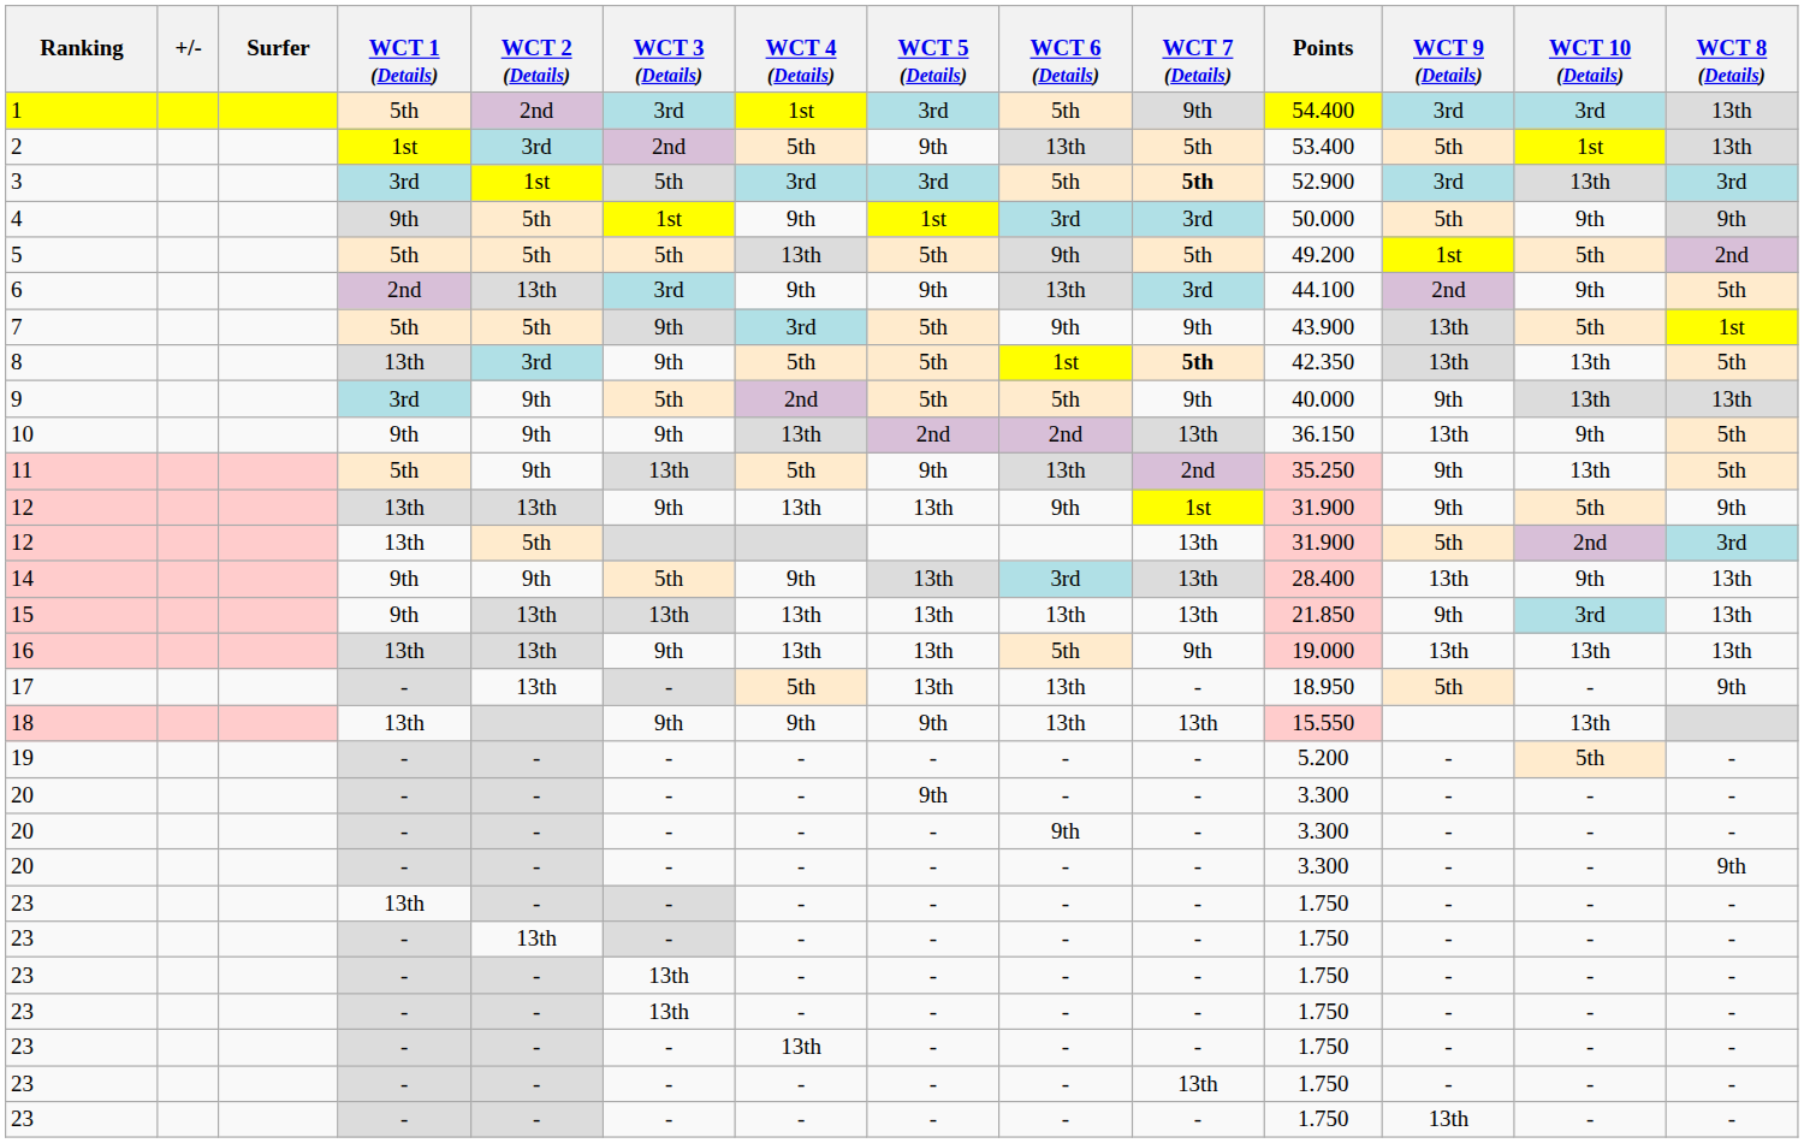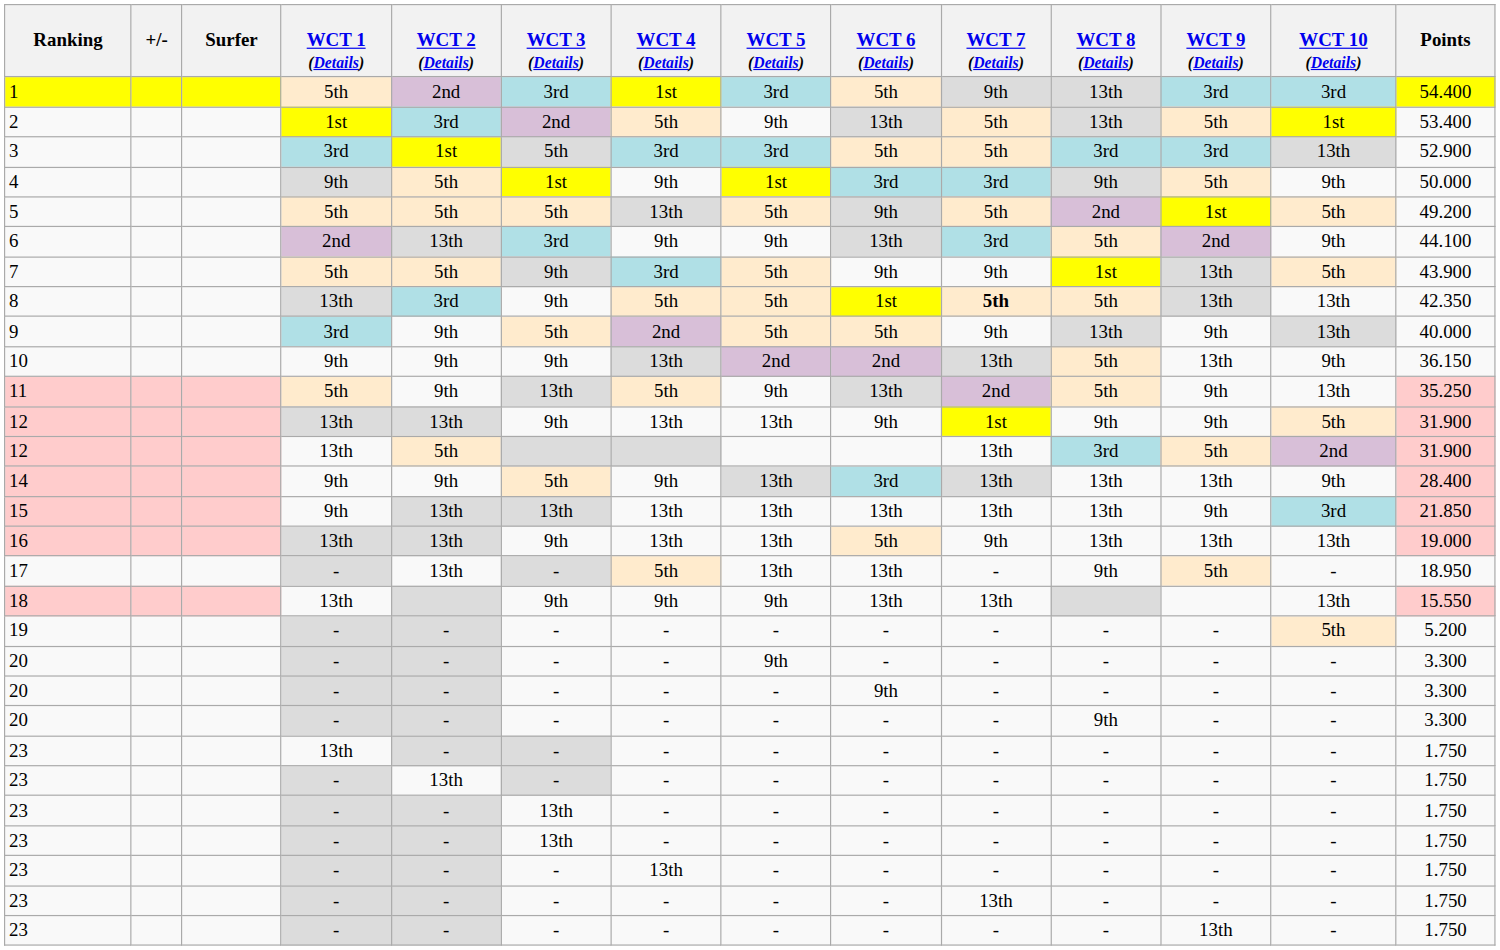 <table class="wikitable" style="width:100%; text-align: center">
 <tr>
 <th>Ranking</th>
 <th>+/-</th>
 <th>Surfer</th>
 <th> <br> <a href='#'>WCT 1</a> <br><small><em>(<a href='#'>Details</a>)</em></small></th>
 <th> <br> <a href='#'>WCT 2</a> <br><small><em>(<a href='#'>Details</a>)</em></small></th>
 <th> <br> <a href='#'>WCT 3</a> <br><small><em>(<a href='#'>Details</a>)</em></small></th>
 <th> <br> <a href='#'>WCT 4</a> <br><small><em>(<a href='#'>Details</a>)</em></small></th>
 <th> <br> <a href='#'>WCT 5</a> <br><small><em>(<a href='#'>Details</a>)</em></small></th>
 <th> <br> <a href='#'>WCT 6</a> <br><small><em>(<a href='#'>Details</a>)</em></small></th>
 <th> <br> <a href='#'>WCT 7</a> <br><small><em>(<a href='#'>Details</a>)</em></small></th>
-<th>Points</th>
+<th> <br> <a href='#'>WCT 8</a> <br><small><em>(<a href='#'>Details</a>)</em></small></th>
 <th> <br> <a href='#'>WCT 9</a> <br><small><em>(<a href='#'>Details</a>)</em></small></th>
 <th> <br> <a href='#'>WCT 10</a> <br><small><em>(<a href='#'>Details</a>)</em></small></th>
-<th> <br> <a href='#'>WCT 8</a> <br><small><em>(<a href='#'>Details</a>)</em></small></th>
+<th>Points</th>
 </tr>
 <tr>
 <td align=left bgcolor=yellow>1</td>
 <td bgcolor=yellow></td>
 <td align=left bgcolor=yellow></td>
 <td bgcolor=ffebcd>5th</td>
 <td bgcolor=thistle>2nd</td>
 <td bgcolor=#B0E0E6>3rd</td>
 <td bgcolor=yellow>1st</td>
 <td bgcolor=#B0E0E6>3rd</td>
 <td bgcolor=ffebcd>5th</td>
 <td bgcolor="#dcdcdc">9th</td>
-<td bgcolor=yellow>54.400</td>
+<td bgcolor="#dcdcdc">13th</td>
 <td bgcolor=#B0E0E6>3rd</td>
 <td bgcolor=#B0E0E6>3rd</td>
-<td bgcolor="#dcdcdc">13th</td>
+<td bgcolor=yellow>54.400</td>
 </tr>
 <tr>
 <td align=left>2</td>
 <td></td>
 <td align=left></td>
 <td bgcolor=yellow>1st</td>
 <td bgcolor=#B0E0E6>3rd</td>
 <td bgcolor=thistle>2nd</td>
 <td bgcolor=ffebcd>5th</td>
 <td>9th</td>
 <td bgcolor="#dcdcdc">13th</td>
 <td bgcolor=ffebcd>5th</td>
-<td>53.400</td>
+<td bgcolor="#dcdcdc">13th</td>
 <td bgcolor=ffebcd>5th</td>
 <td bgcolor=yellow>1st</td>
-<td bgcolor="#dcdcdc">13th</td>
+<td>53.400</td>
 </tr>
 <tr>
 <td align=left>3</td>
 <td></td>
 <td align=left></td>
 <td bgcolor=#B0E0E6>3rd</td>
 <td bgcolor=yellow>1st</td>
 <td bgcolor="#dcdcdc">5th</td>
 <td bgcolor=#B0E0E6>3rd</td>
 <td bgcolor=#B0E0E6>3rd</td>
 <td bgcolor=ffebcd>5th</td>
-<td bgcolor=ffebcd><strong>5th</strong></td>
-<td>52.900</td>
+<td bgcolor=ffebcd>5th</td>
+<td bgcolor=#B0E0E6>3rd</td>
 <td bgcolor=#B0E0E6>3rd</td>
 <td bgcolor="#dcdcdc">13th</td>
-<td bgcolor=#B0E0E6>3rd</td>
+<td>52.900</td>
 </tr>
 <tr>
 <td style="text-align:left">4</td>
 <td></td>
 <td style="text-align:left"></td>
 <td bgcolor="#dcdcdc">9th</td>
 <td bgcolor=ffebcd>5th</td>
 <td bgcolor=yellow>1st</td>
 <td>9th</td>
 <td bgcolor=yellow>1st</td>
 <td bgcolor=#B0E0E6>3rd</td>
 <td bgcolor=#B0E0E6>3rd</td>
-<td>50.000</td>
+<td bgcolor="#dcdcdc">9th</td>
 <td bgcolor=ffebcd>5th</td>
 <td>9th</td>
-<td bgcolor="#dcdcdc">9th</td>
+<td>50.000</td>
 </tr>
 <tr>
 <td align=left>5</td>
 <td></td>
 <td align=left></td>
 <td bgcolor=ffebcd>5th</td>
 <td bgcolor=ffebcd>5th</td>
 <td bgcolor=ffebcd>5th</td>
 <td bgcolor="#dcdcdc">13th</td>
 <td bgcolor=ffebcd>5th</td>
 <td bgcolor="#dcdcdc">9th</td>
 <td bgcolor=ffebcd>5th</td>
-<td>49.200</td>
+<td bgcolor=thistle>2nd</td>
 <td bgcolor=yellow>1st</td>
 <td bgcolor=ffebcd>5th</td>
-<td bgcolor=thistle>2nd</td>
+<td>49.200</td>
 </tr>
 <tr>
 <td align=left>6</td>
 <td></td>
 <td align=left></td>
 <td bgcolor=thistle>2nd</td>
 <td bgcolor="#dcdcdc">13th</td>
 <td bgcolor=#B0E0E6>3rd</td>
 <td>9th</td>
 <td>9th</td>
 <td bgcolor="#dcdcdc">13th</td>
 <td bgcolor=#B0E0E6>3rd</td>
-<td>44.100</td>
+<td bgcolor=ffebcd>5th</td>
 <td bgcolor=thistle>2nd</td>
 <td>9th</td>
-<td bgcolor=ffebcd>5th</td>
+<td>44.100</td>
 </tr>
 <tr>
 <td align=left>7</td>
 <td></td>
 <td align=left></td>
 <td bgcolor=ffebcd>5th</td>
 <td bgcolor=ffebcd>5th</td>
 <td bgcolor="#dcdcdc">9th</td>
 <td bgcolor=#B0E0E6>3rd</td>
 <td bgcolor=ffebcd>5th</td>
 <td>9th</td>
 <td>9th</td>
-<td>43.900</td>
+<td bgcolor=yellow>1st</td>
 <td bgcolor="#dcdcdc">13th</td>
 <td bgcolor=ffebcd>5th</td>
-<td bgcolor=yellow>1st</td>
+<td>43.900</td>
 </tr>
 <tr>
 <td style="text-align:left">8</td>
 <td></td>
 <td style="text-align:left"></td>
 <td bgcolor="#dcdcdc">13th</td>
 <td bgcolor=#B0E0E6>3rd</td>
 <td>9th</td>
 <td bgcolor=ffebcd>5th</td>
 <td bgcolor=ffebcd>5th</td>
 <td bgcolor=yellow>1st</td>
 <td bgcolor=ffebcd><strong>5th</strong></td>
-<td>42.350</td>
+<td bgcolor=ffebcd>5th</td>
 <td bgcolor="#dcdcdc">13th</td>
 <td>13th</td>
-<td bgcolor=ffebcd>5th</td>
+<td>42.350</td>
 </tr>
 <tr>
 <td align=left>9</td>
 <td></td>
 <td align=left></td>
 <td bgcolor=#B0E0E6>3rd</td>
 <td>9th</td>
 <td bgcolor=ffebcd>5th</td>
 <td bgcolor=thistle>2nd</td>
 <td bgcolor=ffebcd>5th</td>
 <td bgcolor=ffebcd>5th</td>
 <td>9th</td>
-<td>40.000</td>
+<td bgcolor="#dcdcdc">13th</td>
 <td>9th</td>
 <td bgcolor="#dcdcdc">13th</td>
-<td bgcolor="#dcdcdc">13th</td>
+<td>40.000</td>
 </tr>
 <tr>
 <td align=left>10</td>
 <td></td>
 <td align=left></td>
 <td>9th</td>
 <td>9th</td>
 <td>9th</td>
 <td bgcolor="#dcdcdc">13th</td>
 <td bgcolor=thistle>2nd</td>
 <td bgcolor=thistle>2nd</td>
 <td bgcolor="#dcdcdc">13th</td>
-<td>36.150</td>
+<td bgcolor=ffebcd>5th</td>
 <td>13th</td>
 <td>9th</td>
-<td bgcolor=ffebcd>5th</td>
+<td>36.150</td>
 </tr>
 <tr>
 <td style="text-align:left" bgcolor=FFCCCC>11</td>
 <td bgcolor=FFCCCC></td>
 <td style="text-align:left" bgcolor=FFCCCC></td>
 <td bgcolor=ffebcd>5th</td>
 <td>9th</td>
 <td bgcolor="#dcdcdc">13th</td>
 <td bgcolor=ffebcd>5th</td>
 <td>9th</td>
 <td bgcolor="#dcdcdc">13th</td>
 <td bgcolor=thistle>2nd</td>
-<td bgcolor=FFCCCC>35.250</td>
+<td bgcolor=ffebcd>5th</td>
 <td>9th</td>
 <td>13th</td>
-<td bgcolor=ffebcd>5th</td>
+<td bgcolor=FFCCCC>35.250</td>
 </tr>
 <tr>
 <td style="text-align:left" bgcolor=FFCCCC>12</td>
 <td bgcolor=FFCCCC></td>
 <td style="text-align:left" bgcolor=FFCCCC></td>
 <td bgcolor="#dcdcdc">13th</td>
 <td bgcolor="#dcdcdc">13th</td>
 <td>9th</td>
 <td>13th</td>
 <td>13th</td>
 <td>9th</td>
 <td bgcolor=yellow>1st</td>
-<td bgcolor=FFCCCC>31.900</td>
+<td>9th</td>
 <td>9th</td>
 <td bgcolor=ffebcd>5th</td>
-<td>9th</td>
+<td bgcolor=FFCCCC>31.900</td>
 </tr>
 <tr>
 <td style="text-align:left" bgcolor=FFCCCC>12</td>
 <td bgcolor=FFCCCC></td>
 <td style="text-align:left" bgcolor=FFCCCC></td>
 <td>13th</td>
 <td bgcolor=ffebcd>5th</td>
 <td bgcolor="#dcdcdc"><strong></strong></td>
 <td bgcolor="#dcdcdc"><strong></strong></td>
 <td><strong></strong></td>
 <td><strong></strong></td>
 <td>13th</td>
-<td bgcolor=FFCCCC>31.900</td>
+<td bgcolor=#B0E0E6>3rd</td>
 <td bgcolor=ffebcd>5th</td>
 <td bgcolor=thistle>2nd</td>
-<td bgcolor=#B0E0E6>3rd</td>
+<td bgcolor=FFCCCC>31.900</td>
 </tr>
 <tr>
 <td style="text-align:left" bgcolor=FFCCCC>14</td>
 <td bgcolor=FFCCCC></td>
 <td style="text-align:left" bgcolor=FFCCCC></td>
 <td>9th</td>
 <td>9th</td>
 <td bgcolor=ffebcd>5th</td>
 <td>9th</td>
 <td bgcolor="#dcdcdc">13th</td>
 <td bgcolor=#B0E0E6>3rd</td>
 <td bgcolor="#dcdcdc">13th</td>
-<td bgcolor=FFCCCC>28.400</td>
+<td>13th</td>
 <td>13th</td>
 <td>9th</td>
-<td>13th</td>
+<td bgcolor=FFCCCC>28.400</td>
 </tr>
 <tr>
 <td style="text-align:left" bgcolor=FFCCCC>15</td>
 <td bgcolor=FFCCCC></td>
 <td style="text-align:left" bgcolor=FFCCCC></td>
 <td>9th</td>
 <td bgcolor="#dcdcdc">13th</td>
 <td bgcolor="#dcdcdc">13th</td>
 <td>13th</td>
 <td>13th</td>
 <td>13th</td>
 <td>13th</td>
-<td bgcolor=FFCCCC>21.850</td>
+<td>13th</td>
 <td>9th</td>
 <td bgcolor=#B0E0E6>3rd</td>
-<td>13th</td>
+<td bgcolor=FFCCCC>21.850</td>
 </tr>
 <tr>
 <td style="text-align:left" bgcolor=FFCCCC>16</td>
 <td bgcolor=FFCCCC></td>
 <td style="text-align:left" bgcolor=FFCCCC></td>
 <td bgcolor="#dcdcdc">13th</td>
 <td bgcolor="#dcdcdc">13th</td>
 <td>9th</td>
 <td>13th</td>
 <td>13th</td>
 <td bgcolor=ffebcd>5th</td>
 <td>9th</td>
-<td bgcolor=FFCCCC>19.000</td>
 <td>13th</td>
 <td>13th</td>
 <td>13th</td>
+<td bgcolor=FFCCCC>19.000</td>
 </tr>
 <tr>
 <td align=left>17</td>
 <td></td>
 <td align=left></td>
 <td bgcolor="#dcdcdc">-</td>
 <td>13th</td>
 <td bgcolor="#dcdcdc">-</td>
 <td bgcolor=ffebcd>5th</td>
 <td>13th</td>
 <td>13th</td>
 <td>-</td>
-<td>18.950</td>
+<td>9th</td>
 <td bgcolor=ffebcd>5th</td>
 <td>-</td>
-<td>9th</td>
+<td>18.950</td>
 </tr>
 <tr>
 <td style="text-align:left" bgcolor=FFCCCC>18</td>
 <td bgcolor=FFCCCC></td>
 <td style="text-align:left" bgcolor=FFCCCC></td>
 <td>13th</td>
 <td bgcolor="#dcdcdc"><strong></strong></td>
 <td>9th</td>
 <td>9th</td>
 <td>9th</td>
 <td>13th</td>
 <td>13th</td>
-<td bgcolor=FFCCCC>15.550</td>
+<td bgcolor="#dcdcdc"><strong></strong></td>
 <td><strong></strong></td>
 <td>13th</td>
-<td bgcolor="#dcdcdc"><strong></strong></td>
+<td bgcolor=FFCCCC>15.550</td>
 </tr>
 <tr>
 <td align=left>19</td>
 <td></td>
 <td align=left></td>
 <td bgcolor="#dcdcdc">-</td>
 <td bgcolor="#dcdcdc">-</td>
 <td>-</td>
 <td>-</td>
 <td>-</td>
 <td>-</td>
 <td>-</td>
-<td>5.200</td>
+<td>-</td>
 <td>-</td>
 <td bgcolor=ffebcd>5th</td>
-<td>-</td>
+<td>5.200</td>
 </tr>
 <tr>
 <td align=left>20</td>
 <td></td>
 <td align=left></td>
 <td bgcolor="#dcdcdc">-</td>
 <td bgcolor="#dcdcdc">-</td>
 <td>-</td>
 <td>-</td>
 <td>9th</td>
 <td>-</td>
 <td>-</td>
-<td>3.300</td>
 <td>-</td>
 <td>-</td>
 <td>-</td>
+<td>3.300</td>
 </tr>
 <tr>
 <td align=left>20</td>
 <td></td>
 <td align=left></td>
 <td bgcolor="#dcdcdc">-</td>
 <td bgcolor="#dcdcdc">-</td>
 <td>-</td>
 <td>-</td>
 <td>-</td>
 <td>9th</td>
 <td>-</td>
-<td>3.300</td>
 <td>-</td>
 <td>-</td>
 <td>-</td>
+<td>3.300</td>
 </tr>
 <tr>
 <td align=left>20</td>
 <td></td>
 <td align=left></td>
 <td bgcolor="#dcdcdc">-</td>
 <td bgcolor="#dcdcdc">-</td>
 <td>-</td>
 <td>-</td>
 <td>-</td>
 <td>-</td>
 <td>-</td>
-<td>3.300</td>
+<td>9th</td>
 <td>-</td>
 <td>-</td>
-<td>9th</td>
+<td>3.300</td>
 </tr>
 <tr>
 <td align=left>23</td>
 <td></td>
 <td align=left></td>
 <td>13th</td>
 <td bgcolor="#dcdcdc">-</td>
 <td bgcolor="#dcdcdc">-</td>
 <td>-</td>
 <td>-</td>
 <td>-</td>
 <td>-</td>
-<td>1.750</td>
 <td>-</td>
 <td>-</td>
 <td>-</td>
+<td>1.750</td>
 </tr>
 <tr>
 <td align=left>23</td>
 <td></td>
 <td align=left></td>
 <td bgcolor="#dcdcdc">-</td>
 <td>13th</td>
 <td bgcolor="#dcdcdc">-</td>
 <td>-</td>
 <td>-</td>
 <td>-</td>
 <td>-</td>
-<td>1.750</td>
 <td>-</td>
 <td>-</td>
 <td>-</td>
+<td>1.750</td>
 </tr>
 <tr>
 <td align=left>23</td>
 <td></td>
 <td align=left></td>
 <td bgcolor="#dcdcdc">-</td>
 <td bgcolor="#dcdcdc">-</td>
 <td>13th</td>
 <td>-</td>
 <td>-</td>
 <td>-</td>
 <td>-</td>
-<td>1.750</td>
 <td>-</td>
 <td>-</td>
 <td>-</td>
+<td>1.750</td>
 </tr>
 <tr>
 <td align=left>23</td>
 <td></td>
 <td align=left></td>
 <td bgcolor="#dcdcdc">-</td>
 <td bgcolor="#dcdcdc">-</td>
 <td>13th</td>
 <td>-</td>
 <td>-</td>
 <td>-</td>
 <td>-</td>
-<td>1.750</td>
 <td>-</td>
 <td>-</td>
 <td>-</td>
+<td>1.750</td>
 </tr>
 <tr>
 <td align=left>23</td>
 <td></td>
 <td align=left></td>
 <td bgcolor="#dcdcdc">-</td>
 <td bgcolor="#dcdcdc">-</td>
 <td>-</td>
 <td>13th</td>
 <td>-</td>
 <td>-</td>
 <td>-</td>
-<td>1.750</td>
 <td>-</td>
 <td>-</td>
 <td>-</td>
+<td>1.750</td>
 </tr>
 <tr>
 <td align=left>23</td>
 <td></td>
 <td align=left></td>
 <td bgcolor="#dcdcdc">-</td>
 <td bgcolor="#dcdcdc">-</td>
 <td>-</td>
 <td>-</td>
 <td>-</td>
 <td>-</td>
 <td>13th</td>
-<td>1.750</td>
 <td>-</td>
 <td>-</td>
 <td>-</td>
+<td>1.750</td>
 </tr>
 <tr>
 <td align=left>23</td>
 <td></td>
 <td align=left></td>
 <td bgcolor="#dcdcdc">-</td>
 <td bgcolor="#dcdcdc">-</td>
 <td>-</td>
 <td>-</td>
 <td>-</td>
 <td>-</td>
 <td>-</td>
-<td>1.750</td>
+<td>-</td>
 <td>13th</td>
 <td>-</td>
-<td>-</td>
+<td>1.750</td>
 </tr>
 </table>
